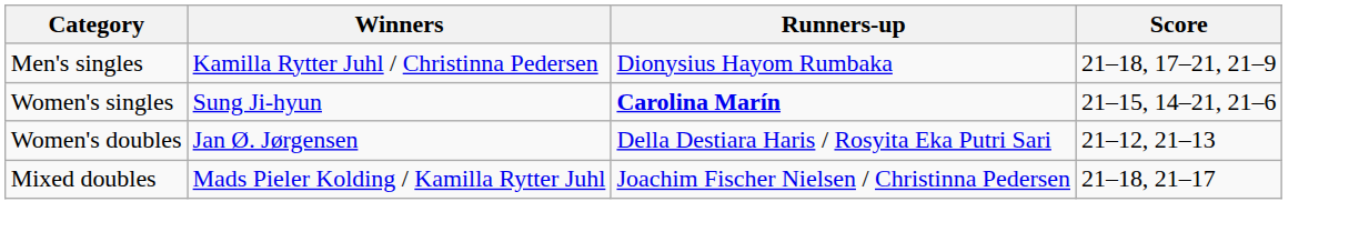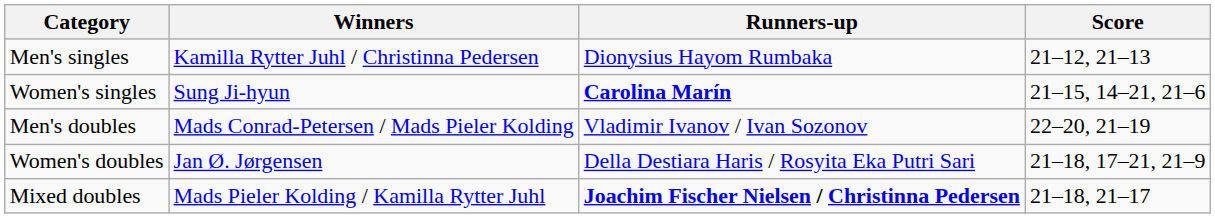 <table class=wikitable style="white-space:nowrap;">
 <tr>
 <th>Category</th>
 <th>Winners</th>
 <th>Runners-up</th>
 <th>Score</th>
 </tr>
 <tr>
 <td>Men's singles</td>
 <td> <a href='#'>Kamilla Rytter Juhl</a> / <a href='#'>Christinna Pedersen</a></td>
 <td> <a href='#'>Dionysius Hayom Rumbaka</a></td>
-<td>21–18, 17–21, 21–9</td>
+<td>21–12, 21–13</td>
 </tr>
 <tr>
 <td>Women's singles</td>
 <td> <a href='#'>Sung Ji-hyun</a></td>
 <td><strong> <a href='#'>Carolina Marín</a></strong></td>
 <td>21–15, 14–21, 21–6</td>
 </tr>
 <tr>
+<td>Men's doubles</td>
+<td> <a href='#'>Mads Conrad-Petersen</a> / <a href='#'>Mads Pieler Kolding</a></td>
+<td> <a href='#'>Vladimir Ivanov</a> / <a href='#'>Ivan Sozonov</a></td>
+<td>22–20, 21–19</td>
+</tr>
+<tr>
 <td>Women's doubles</td>
 <td> <a href='#'>Jan Ø. Jørgensen</a></td>
 <td> <a href='#'>Della Destiara Haris</a> / <a href='#'>Rosyita Eka Putri Sari</a></td>
-<td>21–12, 21–13</td>
+<td>21–18, 17–21, 21–9</td>
 </tr>
 <tr>
 <td>Mixed doubles</td>
 <td> <a href='#'>Mads Pieler Kolding</a> / <a href='#'>Kamilla Rytter Juhl</a></td>
-<td> <a href='#'>Joachim Fischer Nielsen</a> / <a href='#'>Christinna Pedersen</a></td>
+<td><strong> <a href='#'>Joachim Fischer Nielsen</a> / <a href='#'>Christinna Pedersen</a></strong></td>
 <td>21–18, 21–17</td>
 </tr>
 </table>
